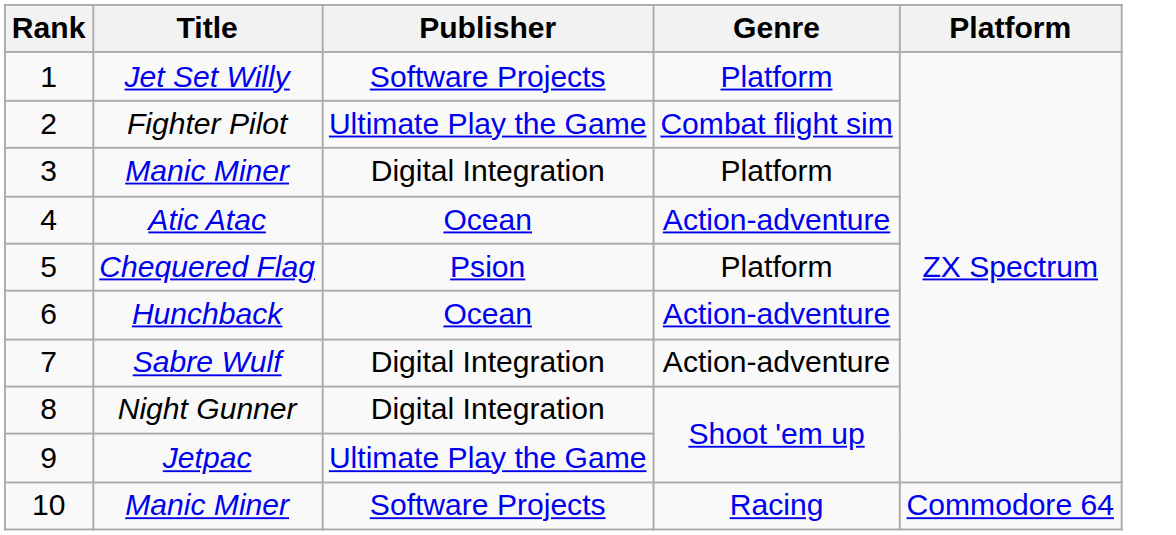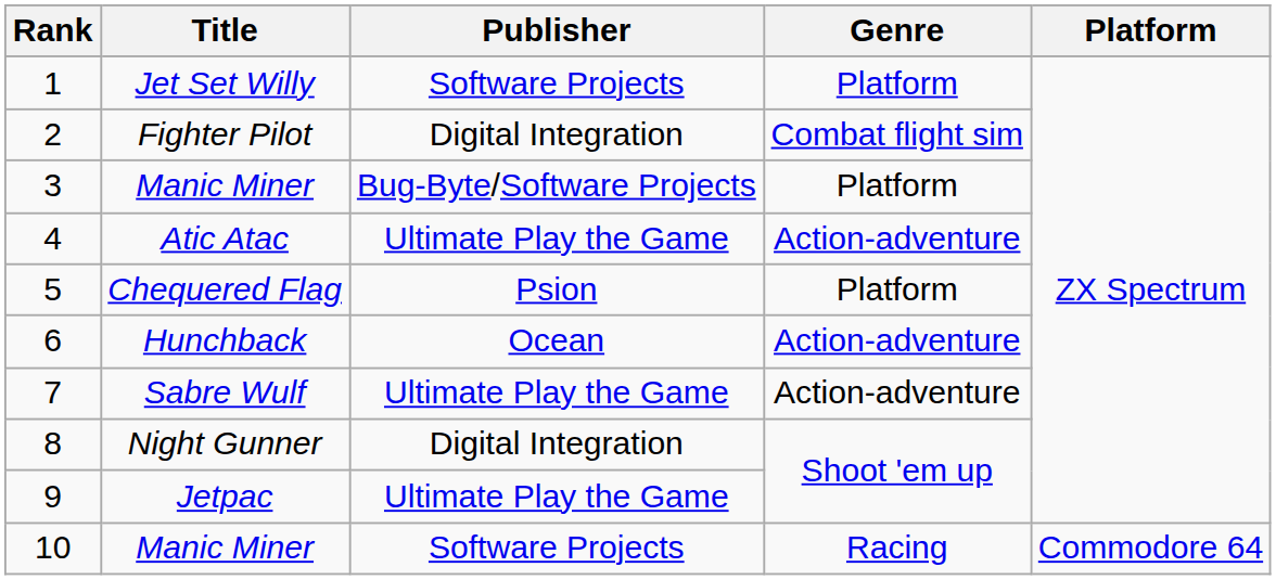 <table class="wikitable sortable" style="text-align:center">
 <tr>
 <th>Rank</th>
 <th>Title</th>
 <th>Publisher</th>
 <th>Genre</th>
 <th>Platform</th>
 </tr>
 <tr>
 <td>1</td>
 <td><em><a href='#'>Jet Set Willy</a></em></td>
 <td><a href='#'>Software Projects</a></td>
 <td><a href='#'>Platform</a></td>
 <td rowspan="9"><a href='#'>ZX Spectrum</a></td>
 </tr>
 <tr>
 <td>2</td>
 <td><em>Fighter Pilot</em></td>
-<td><a href='#'>Ultimate Play the Game</a></td>
+<td>Digital Integration</td>
 <td><a href='#'>Combat flight sim</a></td>
 </tr>
 <tr>
 <td>3</td>
 <td><em><a href='#'>Manic Miner</a></em></td>
-<td>Digital Integration</td>
+<td><a href='#'>Bug-Byte</a>/<a href='#'>Software Projects</a></td>
 <td>Platform</td>
 </tr>
 <tr>
 <td>4</td>
 <td><em><a href='#'>Atic Atac</a></em></td>
-<td><a href='#'>Ocean</a></td>
+<td><a href='#'>Ultimate Play the Game</a></td>
 <td><a href='#'>Action-adventure</a></td>
 </tr>
 <tr>
 <td>5</td>
 <td><em><a href='#'>Chequered Flag</a></em></td>
 <td><a href='#'>Psion</a></td>
 <td>Platform</td>
 </tr>
 <tr>
 <td>6</td>
 <td><em><a href='#'>Hunchback</a></em></td>
 <td><a href='#'>Ocean</a></td>
 <td><a href='#'>Action-adventure</a></td>
 </tr>
 <tr>
 <td>7</td>
 <td><em><a href='#'>Sabre Wulf</a></em></td>
-<td>Digital Integration</td>
+<td><a href='#'>Ultimate Play the Game</a></td>
 <td>Action-adventure</td>
 </tr>
 <tr>
 <td>8</td>
 <td><em>Night Gunner</em></td>
 <td>Digital Integration</td>
 <td rowspan="2"><a href='#'>Shoot 'em up</a></td>
 </tr>
 <tr>
 <td>9</td>
 <td><em><a href='#'>Jetpac</a></em></td>
 <td><a href='#'>Ultimate Play the Game</a></td>
 </tr>
 <tr>
 <td>10</td>
 <td><em><a href='#'>Manic Miner</a></em></td>
 <td><a href='#'>Software Projects</a></td>
 <td><a href='#'>Racing</a></td>
 <td><a href='#'>Commodore 64</a></td>
 </tr>
 </table>
